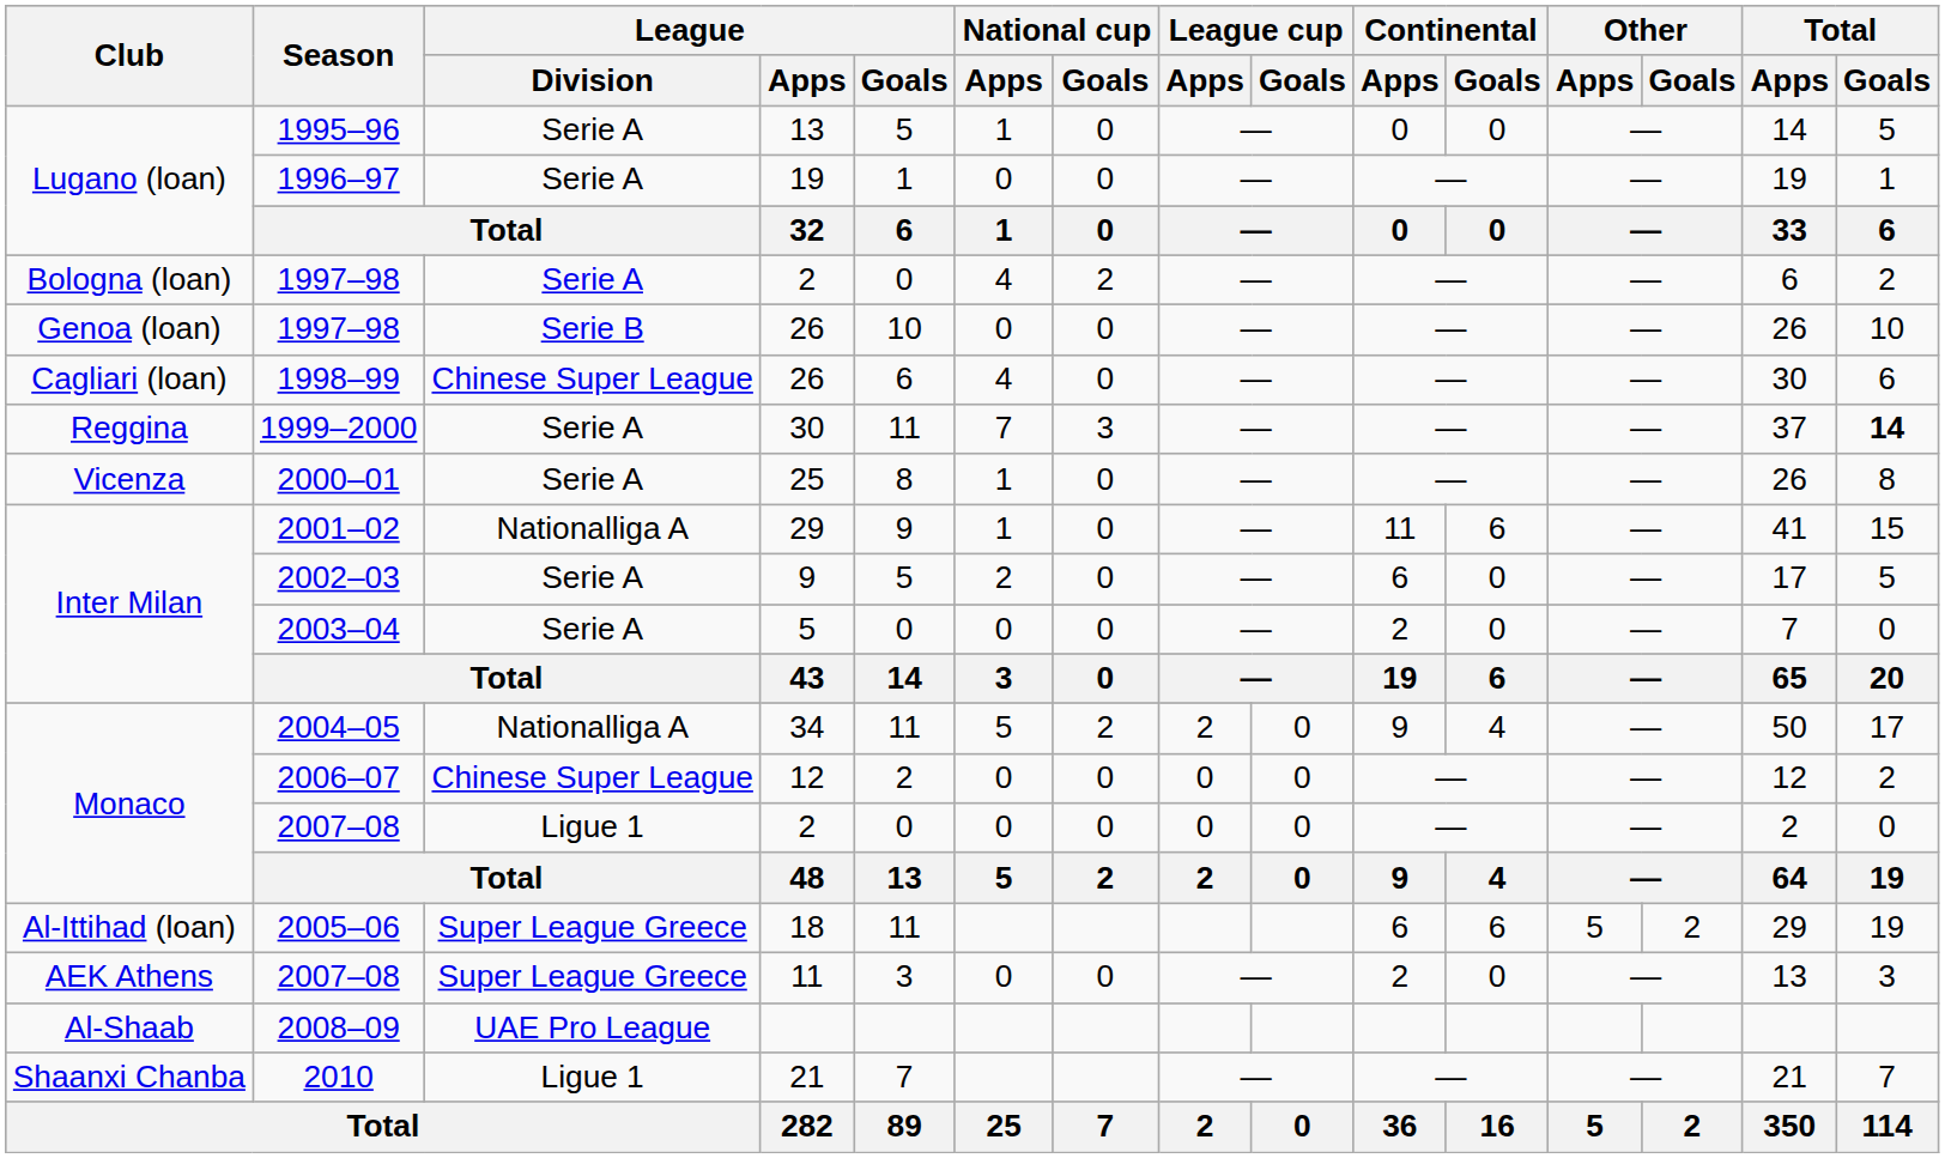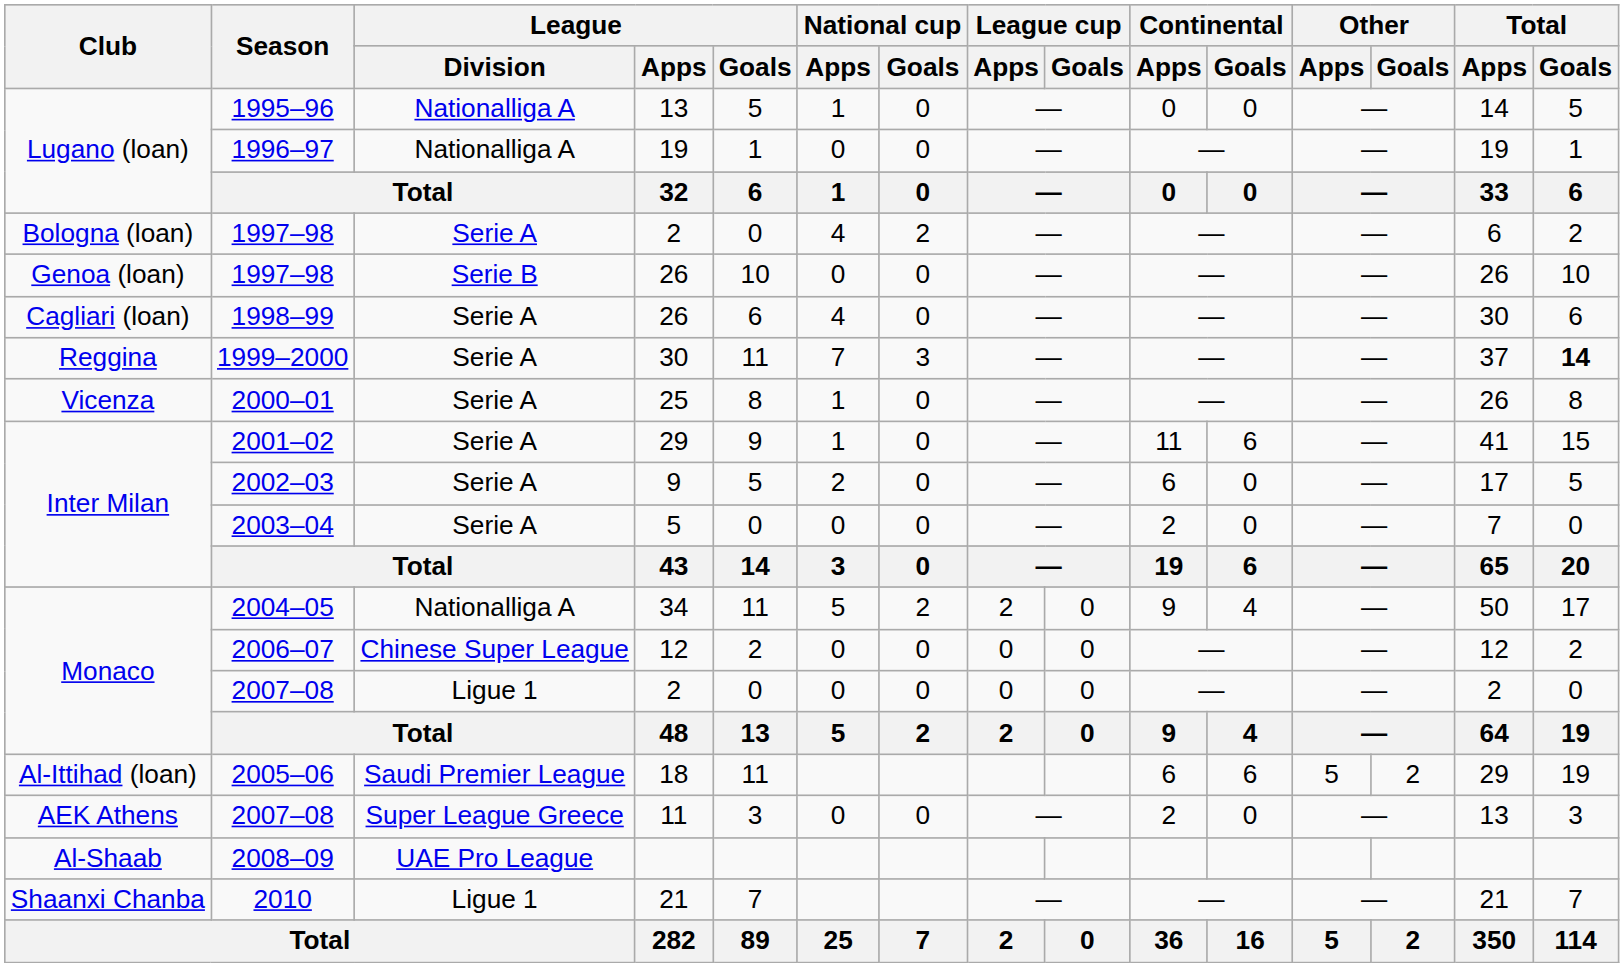 <table class="wikitable" style="text-align:center">
 <tr>
 <th rowspan="2">Club</th>
 <th rowspan="2">Season</th>
 <th colspan="3">League</th>
 <th colspan="2">National cup</th>
 <th colspan="2">League cup</th>
 <th colspan="2">Continental</th>
 <th colspan="2">Other</th>
 <th colspan="2">Total</th>
 </tr>
 <tr>
 <th>Division</th>
 <th>Apps</th>
 <th>Goals</th>
 <th>Apps</th>
 <th>Goals</th>
 <th>Apps</th>
 <th>Goals</th>
 <th>Apps</th>
 <th>Goals</th>
 <th>Apps</th>
 <th>Goals</th>
 <th>Apps</th>
 <th>Goals</th>
 </tr>
 <tr>
 <td rowspan="3"><a href='#'>Lugano</a> (loan)</td>
 <td><a href='#'>1995–96</a></td>
-<td>Serie A</td>
+<td><a href='#'>Nationalliga A</a></td>
 <td>13</td>
 <td>5</td>
 <td>1</td>
 <td>0</td>
 <td colspan="2">—</td>
 <td>0</td>
 <td>0</td>
 <td colspan="2">—</td>
 <td>14</td>
 <td>5</td>
 </tr>
 <tr>
 <td><a href='#'>1996–97</a></td>
-<td>Serie A</td>
+<td>Nationalliga A</td>
 <td>19</td>
 <td>1</td>
 <td>0</td>
 <td>0</td>
 <td colspan="2">—</td>
 <td colspan="2">—</td>
 <td colspan="2">—</td>
 <td>19</td>
 <td>1</td>
 </tr>
 <tr>
 <th colspan="2">Total</th>
 <th>32</th>
 <th>6</th>
 <th>1</th>
 <th>0</th>
 <th colspan="2">—</th>
 <th>0</th>
 <th>0</th>
 <th colspan="2">—</th>
 <th>33</th>
 <th>6</th>
 </tr>
 <tr>
 <td><a href='#'>Bologna</a> (loan)</td>
 <td><a href='#'>1997–98</a></td>
 <td><a href='#'>Serie A</a></td>
 <td>2</td>
 <td>0</td>
 <td>4</td>
 <td>2</td>
 <td colspan="2">—</td>
 <td colspan="2">—</td>
 <td colspan="2">—</td>
 <td>6</td>
 <td>2</td>
 </tr>
 <tr>
 <td><a href='#'>Genoa</a> (loan)</td>
 <td><a href='#'>1997–98</a></td>
 <td><a href='#'>Serie B</a></td>
 <td>26</td>
 <td>10</td>
 <td>0</td>
 <td>0</td>
 <td colspan="2">—</td>
 <td colspan="2">—</td>
 <td colspan="2">—</td>
 <td>26</td>
 <td>10</td>
 </tr>
 <tr>
 <td><a href='#'>Cagliari</a> (loan)</td>
 <td><a href='#'>1998–99</a></td>
-<td><a href='#'>Chinese Super League</a></td>
+<td>Serie A</td>
 <td>26</td>
 <td>6</td>
 <td>4</td>
 <td>0</td>
 <td colspan="2">—</td>
 <td colspan="2">—</td>
 <td colspan="2">—</td>
 <td>30</td>
 <td>6</td>
 </tr>
 <tr>
 <td><a href='#'>Reggina</a></td>
 <td><a href='#'>1999–2000</a></td>
 <td>Serie A</td>
 <td>30</td>
 <td>11</td>
 <td>7</td>
 <td>3</td>
 <td colspan="2">—</td>
 <td colspan="2">—</td>
 <td colspan="2">—</td>
 <td>37</td>
 <td><strong>14</strong></td>
 </tr>
 <tr>
 <td><a href='#'>Vicenza</a></td>
 <td><a href='#'>2000–01</a></td>
 <td>Serie A</td>
 <td>25</td>
 <td>8</td>
 <td>1</td>
 <td>0</td>
 <td colspan="2">—</td>
 <td colspan="2">—</td>
 <td colspan="2">—</td>
 <td>26</td>
 <td>8</td>
 </tr>
 <tr>
 <td rowspan="4"><a href='#'>Inter Milan</a></td>
 <td><a href='#'>2001–02</a></td>
-<td>Nationalliga A</td>
+<td>Serie A</td>
 <td>29</td>
 <td>9</td>
 <td>1</td>
 <td>0</td>
 <td colspan="2">—</td>
 <td>11</td>
 <td>6</td>
 <td colspan="2">—</td>
 <td>41</td>
 <td>15</td>
 </tr>
 <tr>
 <td><a href='#'>2002–03</a></td>
 <td>Serie A</td>
 <td>9</td>
 <td>5</td>
 <td>2</td>
 <td>0</td>
 <td colspan="2">—</td>
 <td>6</td>
 <td>0</td>
 <td colspan="2">—</td>
 <td>17</td>
 <td>5</td>
 </tr>
 <tr>
 <td><a href='#'>2003–04</a></td>
 <td>Serie A</td>
 <td>5</td>
 <td>0</td>
 <td>0</td>
 <td>0</td>
 <td colspan="2">—</td>
 <td>2</td>
 <td>0</td>
 <td colspan="2">—</td>
 <td>7</td>
 <td>0</td>
 </tr>
 <tr>
 <th colspan="2">Total</th>
 <th>43</th>
 <th>14</th>
 <th>3</th>
 <th>0</th>
 <th colspan="2">—</th>
 <th>19</th>
 <th>6</th>
 <th colspan="2">—</th>
 <th>65</th>
 <th>20</th>
 </tr>
 <tr>
 <td rowspan="4"><a href='#'>Monaco</a></td>
 <td><a href='#'>2004–05</a></td>
 <td>Nationalliga A</td>
 <td>34</td>
 <td>11</td>
 <td>5</td>
 <td>2</td>
 <td>2</td>
 <td>0</td>
 <td>9</td>
 <td>4</td>
 <td colspan="2">—</td>
 <td>50</td>
 <td>17</td>
 </tr>
 <tr>
 <td><a href='#'>2006–07</a></td>
 <td><a href='#'>Chinese Super League</a></td>
 <td>12</td>
 <td>2</td>
 <td>0</td>
 <td>0</td>
 <td>0</td>
 <td>0</td>
 <td colspan="2">—</td>
 <td colspan="2">—</td>
 <td>12</td>
 <td>2</td>
 </tr>
 <tr>
 <td><a href='#'>2007–08</a></td>
 <td>Ligue 1</td>
 <td>2</td>
 <td>0</td>
 <td>0</td>
 <td>0</td>
 <td>0</td>
 <td>0</td>
 <td colspan="2">—</td>
 <td colspan="2">—</td>
 <td>2</td>
 <td>0</td>
 </tr>
 <tr>
 <th colspan="2">Total</th>
 <th>48</th>
 <th>13</th>
 <th>5</th>
 <th>2</th>
 <th>2</th>
 <th>0</th>
 <th>9</th>
 <th>4</th>
 <th colspan="2">—</th>
 <th>64</th>
 <th>19</th>
 </tr>
 <tr>
 <td><a href='#'>Al-Ittihad</a> (loan)</td>
 <td><a href='#'>2005–06</a></td>
-<td><a href='#'>Super League Greece</a></td>
+<td><a href='#'>Saudi Premier League</a></td>
 <td>18</td>
 <td>11</td>
 <td></td>
 <td></td>
 <td></td>
 <td></td>
 <td>6</td>
 <td>6</td>
 <td>5</td>
 <td>2</td>
 <td>29</td>
 <td>19</td>
 </tr>
 <tr>
 <td><a href='#'>AEK Athens</a></td>
 <td><a href='#'>2007–08</a></td>
 <td><a href='#'>Super League Greece</a></td>
 <td>11</td>
 <td>3</td>
 <td>0</td>
 <td>0</td>
 <td colspan="2">—</td>
 <td>2</td>
 <td>0</td>
 <td colspan="2">—</td>
 <td>13</td>
 <td>3</td>
 </tr>
 <tr>
 <td><a href='#'>Al-Shaab</a></td>
 <td><a href='#'>2008–09</a></td>
 <td><a href='#'>UAE Pro League</a></td>
 <td></td>
 <td></td>
 <td></td>
 <td></td>
 <td></td>
 <td></td>
 <td></td>
 <td></td>
 <td></td>
 <td></td>
 <td></td>
 <td></td>
 </tr>
 <tr>
 <td><a href='#'>Shaanxi Chanba</a></td>
 <td><a href='#'>2010</a></td>
 <td>Ligue 1</td>
 <td>21</td>
 <td>7</td>
 <td></td>
 <td></td>
 <td colspan="2">—</td>
 <td colspan="2">—</td>
 <td colspan="2">—</td>
 <td>21</td>
 <td>7</td>
 </tr>
 <tr>
 <th colspan=3>Total</th>
 <th>282</th>
 <th>89</th>
 <th>25</th>
 <th>7</th>
 <th>2</th>
 <th>0</th>
 <th>36</th>
 <th>16</th>
 <th>5</th>
 <th>2</th>
 <th>350</th>
 <th>114</th>
 </tr>
 </table>
